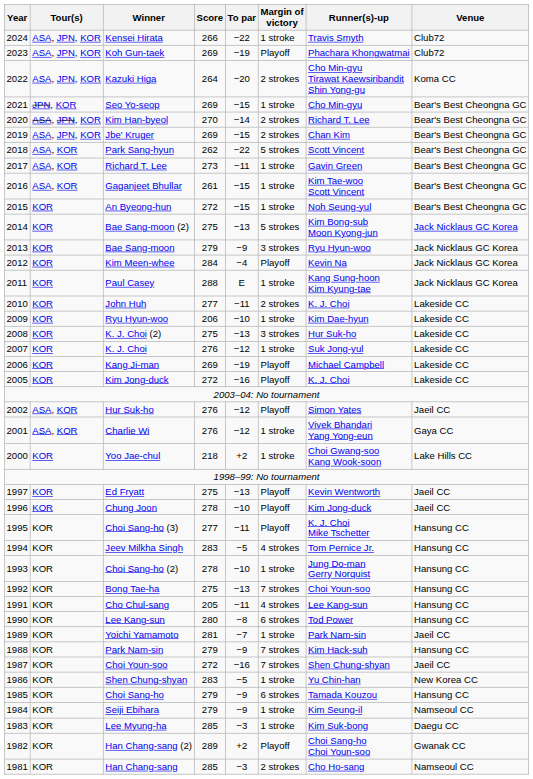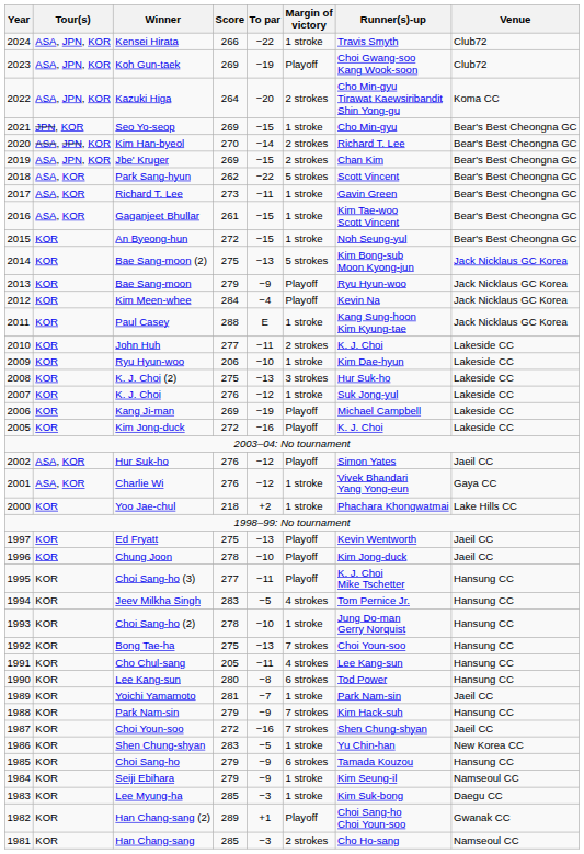 <table class=wikitable style="font-size:95%">
 <tr>
 <th>Year</th>
 <th>Tour(s)</th>
 <th>Winner</th>
 <th>Score</th>
 <th>To par</th>
 <th>Margin of<br>victory</th>
 <th>Runner(s)-up</th>
 <th>Venue</th>
 </tr>
 <tr>
 <td>2024</td>
 <td><a href='#'>ASA</a>, <a href='#'>JPN</a>, <a href='#'>KOR</a></td>
 <td> <a href='#'>Kensei Hirata</a></td>
 <td align=center>266</td>
 <td align=center>−22</td>
 <td>1 stroke</td>
 <td> <a href='#'>Travis Smyth</a></td>
 <td>Club72</td>
 </tr>
 <tr>
 <td>2023</td>
 <td><a href='#'>ASA</a>, <a href='#'>JPN</a>, <a href='#'>KOR</a></td>
 <td> <a href='#'>Koh Gun-taek</a></td>
 <td align=center>269</td>
 <td align=center>−19</td>
 <td>Playoff</td>
-<td> <a href='#'>Phachara Khongwatmai</a></td>
+<td> <a href='#'>Choi Gwang-soo</a><br> <a href='#'>Kang Wook-soon</a></td>
 <td>Club72</td>
 </tr>
 <tr>
 <td>2022</td>
 <td><a href='#'>ASA</a>, <a href='#'>JPN</a>, <a href='#'>KOR</a></td>
 <td> <a href='#'>Kazuki Higa</a></td>
 <td align=center>264</td>
 <td align=center>−20</td>
 <td>2 strokes</td>
 <td> <a href='#'>Cho Min-gyu</a><br> <a href='#'>Tirawat Kaewsiribandit</a><br> <a href='#'>Shin Yong-gu</a></td>
 <td>Koma CC</td>
 </tr>
 <tr>
 <td>2021</td>
 <td><s><a href='#'>JPN</a></s>, <a href='#'>KOR</a></td>
 <td> <a href='#'>Seo Yo-seop</a></td>
 <td align=center>269</td>
 <td align=center>−15</td>
 <td>1 stroke</td>
 <td> <a href='#'>Cho Min-gyu</a></td>
 <td>Bear's Best Cheongna GC</td>
 </tr>
 <tr>
 <td>2020</td>
 <td><s><a href='#'>ASA</a></s>, <s><a href='#'>JPN</a></s>, <a href='#'>KOR</a></td>
 <td> <a href='#'>Kim Han-byeol</a></td>
 <td align="center">270</td>
 <td align=center>−14</td>
 <td>2 strokes</td>
 <td> <a href='#'>Richard T. Lee</a></td>
 <td>Bear's Best Cheongna GC</td>
 </tr>
 <tr>
 <td>2019</td>
 <td><a href='#'>ASA</a>, <a href='#'>JPN</a>, <a href='#'>KOR</a></td>
 <td> <a href='#'>Jbe' Kruger</a></td>
 <td align="center">269</td>
 <td align=center>−15</td>
 <td>2 strokes</td>
 <td> <a href='#'>Chan Kim</a></td>
 <td>Bear's Best Cheongna GC</td>
 </tr>
 <tr>
 <td>2018</td>
 <td><a href='#'>ASA</a>, <a href='#'>KOR</a></td>
 <td> <a href='#'>Park Sang-hyun</a></td>
 <td align="center">262</td>
 <td align=center>−22</td>
 <td>5 strokes</td>
 <td> <a href='#'>Scott Vincent</a></td>
 <td>Bear's Best Cheongna GC</td>
 </tr>
 <tr>
 <td>2017</td>
 <td><a href='#'>ASA</a>, <a href='#'>KOR</a></td>
 <td> <a href='#'>Richard T. Lee</a></td>
 <td align="center">273</td>
 <td align=center>−11</td>
 <td>1 stroke</td>
 <td> <a href='#'>Gavin Green</a></td>
 <td>Bear's Best Cheongna GC</td>
 </tr>
 <tr>
 <td>2016</td>
 <td><a href='#'>ASA</a>, <a href='#'>KOR</a></td>
 <td> <a href='#'>Gaganjeet Bhullar</a></td>
 <td align="center">261</td>
 <td align=center>−15</td>
 <td>1 stroke</td>
 <td> <a href='#'>Kim Tae-woo</a><br> <a href='#'>Scott Vincent</a></td>
 <td>Bear's Best Cheongna GC</td>
 </tr>
 <tr>
 <td>2015</td>
 <td><a href='#'>KOR</a></td>
 <td> <a href='#'>An Byeong-hun</a></td>
 <td align="center">272</td>
 <td align=center>−15</td>
 <td>1 stroke</td>
 <td> <a href='#'>Noh Seung-yul</a></td>
 <td>Bear's Best Cheongna GC</td>
 </tr>
 <tr>
 <td>2014</td>
 <td><a href='#'>KOR</a></td>
 <td> <a href='#'>Bae Sang-moon</a> (2)</td>
 <td align="center">275</td>
 <td align=center>−13</td>
 <td>5 strokes</td>
 <td> <a href='#'>Kim Bong-sub</a><br> <a href='#'>Moon Kyong-jun</a></td>
 <td><a href='#'>Jack Nicklaus GC Korea</a></td>
 </tr>
 <tr>
 <td>2013</td>
 <td><a href='#'>KOR</a></td>
 <td> <a href='#'>Bae Sang-moon</a></td>
 <td align="center">279</td>
 <td align=center>−9</td>
-<td>3 strokes</td>
+<td>Playoff</td>
 <td> <a href='#'>Ryu Hyun-woo</a></td>
 <td>Jack Nicklaus GC Korea</td>
 </tr>
 <tr>
 <td>2012</td>
 <td><a href='#'>KOR</a></td>
 <td> <a href='#'>Kim Meen-whee</a></td>
 <td align="center">284</td>
 <td align=center>−4</td>
 <td>Playoff</td>
 <td> <a href='#'>Kevin Na</a></td>
 <td>Jack Nicklaus GC Korea</td>
 </tr>
 <tr>
 <td>2011</td>
 <td><a href='#'>KOR</a></td>
 <td> <a href='#'>Paul Casey</a></td>
 <td align="center">288</td>
 <td align=center>E</td>
 <td>1 stroke</td>
 <td> <a href='#'>Kang Sung-hoon</a><br> <a href='#'>Kim Kyung-tae</a></td>
 <td>Jack Nicklaus GC Korea</td>
 </tr>
 <tr>
 <td>2010</td>
 <td><a href='#'>KOR</a></td>
 <td> <a href='#'>John Huh</a></td>
 <td align="center">277</td>
 <td align=center>−11</td>
 <td>2 strokes</td>
 <td> <a href='#'>K. J. Choi</a></td>
 <td>Lakeside CC</td>
 </tr>
 <tr>
 <td>2009</td>
 <td><a href='#'>KOR</a></td>
 <td> <a href='#'>Ryu Hyun-woo</a></td>
 <td align="center">206</td>
 <td align=center>−10</td>
 <td>1 stroke</td>
 <td> <a href='#'>Kim Dae-hyun</a></td>
 <td>Lakeside CC</td>
 </tr>
 <tr>
 <td>2008</td>
 <td><a href='#'>KOR</a></td>
 <td> <a href='#'>K. J. Choi</a> (2)</td>
 <td align="center">275</td>
 <td align=center>−13</td>
 <td>3 strokes</td>
 <td> <a href='#'>Hur Suk-ho</a></td>
 <td>Lakeside CC</td>
 </tr>
 <tr>
 <td>2007</td>
 <td><a href='#'>KOR</a></td>
 <td> <a href='#'>K. J. Choi</a></td>
 <td align="center">276</td>
 <td align=center>−12</td>
 <td>1 stroke</td>
 <td> <a href='#'>Suk Jong-yul</a></td>
 <td>Lakeside CC</td>
 </tr>
 <tr>
 <td>2006</td>
 <td><a href='#'>KOR</a></td>
 <td> <a href='#'>Kang Ji-man</a></td>
 <td align="center">269</td>
 <td align=center>−19</td>
 <td>Playoff</td>
 <td> <a href='#'>Michael Campbell</a></td>
 <td>Lakeside CC</td>
 </tr>
 <tr>
 <td>2005</td>
 <td><a href='#'>KOR</a></td>
 <td> <a href='#'>Kim Jong-duck</a></td>
 <td align="center">272</td>
 <td align=center>−16</td>
 <td>Playoff</td>
 <td> <a href='#'>K. J. Choi</a></td>
 <td>Lakeside CC</td>
 </tr>
 <tr>
 <td colspan=8 align=center><em>2003–04: No tournament</em></td>
 </tr>
 <tr>
 <td>2002</td>
 <td><a href='#'>ASA</a>, <a href='#'>KOR</a></td>
 <td> <a href='#'>Hur Suk-ho</a></td>
 <td align="center">276</td>
 <td align=center>−12</td>
 <td>Playoff</td>
 <td> <a href='#'>Simon Yates</a></td>
 <td>Jaeil CC</td>
 </tr>
 <tr>
 <td>2001</td>
 <td><a href='#'>ASA</a>, <a href='#'>KOR</a></td>
 <td> <a href='#'>Charlie Wi</a></td>
 <td align="center">276</td>
 <td align=center>−12</td>
 <td>1 stroke</td>
 <td> <a href='#'>Vivek Bhandari</a><br> <a href='#'>Yang Yong-eun</a></td>
 <td>Gaya CC</td>
 </tr>
 <tr>
 <td>2000</td>
 <td><a href='#'>KOR</a></td>
 <td> <a href='#'>Yoo Jae-chul</a></td>
 <td align="center">218</td>
 <td align=center>+2</td>
 <td>1 stroke</td>
-<td> <a href='#'>Choi Gwang-soo</a><br> <a href='#'>Kang Wook-soon</a></td>
+<td> <a href='#'>Phachara Khongwatmai</a></td>
 <td>Lake Hills CC</td>
 </tr>
 <tr>
 <td colspan=8 align=center><em>1998–99: No tournament</em></td>
 </tr>
 <tr>
 <td>1997</td>
 <td><a href='#'>KOR</a></td>
 <td> <a href='#'>Ed Fryatt</a></td>
 <td align=center>275</td>
 <td align=center>−13</td>
 <td>Playoff</td>
 <td> <a href='#'>Kevin Wentworth</a></td>
 <td>Jaeil CC</td>
 </tr>
 <tr>
 <td>1996</td>
 <td><a href='#'>KOR</a></td>
 <td> <a href='#'>Chung Joon</a></td>
 <td align=center>278</td>
 <td align=center>−10</td>
 <td>Playoff</td>
 <td> <a href='#'>Kim Jong-duck</a></td>
 <td>Jaeil CC</td>
 </tr>
 <tr>
 <td>1995</td>
 <td>KOR</td>
 <td> <a href='#'>Choi Sang-ho</a> (3)</td>
 <td align=center>277</td>
 <td align=center>−11</td>
 <td>Playoff</td>
 <td> <a href='#'>K. J. Choi</a><br> <a href='#'>Mike Tschetter</a></td>
 <td>Hansung CC</td>
 </tr>
 <tr>
 <td>1994</td>
 <td>KOR</td>
 <td> <a href='#'>Jeev Milkha Singh</a></td>
 <td align=center>283</td>
 <td align=center>−5</td>
 <td>4 strokes</td>
 <td> <a href='#'>Tom Pernice Jr.</a></td>
 <td>Hansung CC</td>
 </tr>
 <tr>
 <td>1993</td>
 <td>KOR</td>
 <td> <a href='#'>Choi Sang-ho</a> (2)</td>
 <td align=center>278</td>
 <td align=center>−10</td>
 <td>1 stroke</td>
 <td> <a href='#'>Jung Do-man</a><br> <a href='#'>Gerry Norquist</a></td>
 <td>Hansung CC</td>
 </tr>
 <tr>
 <td>1992</td>
 <td>KOR</td>
 <td> <a href='#'>Bong Tae-ha</a></td>
 <td align=center>275</td>
 <td align=center>−13</td>
 <td>7 strokes</td>
 <td> <a href='#'>Choi Youn-soo</a></td>
 <td>Hansung CC</td>
 </tr>
 <tr>
 <td>1991</td>
 <td>KOR</td>
 <td> <a href='#'>Cho Chul-sang</a></td>
 <td align=center>205</td>
 <td align=center>−11</td>
 <td>4 strokes</td>
 <td> <a href='#'>Lee Kang-sun</a></td>
 <td>Hansung CC</td>
 </tr>
 <tr>
 <td>1990</td>
 <td>KOR</td>
 <td> <a href='#'>Lee Kang-sun</a></td>
 <td align=center>280</td>
 <td align=center>−8</td>
 <td>6 strokes</td>
 <td> <a href='#'>Tod Power</a></td>
 <td>Hansung CC</td>
 </tr>
 <tr>
 <td>1989</td>
 <td>KOR</td>
 <td> <a href='#'>Yoichi Yamamoto</a></td>
 <td align=center>281</td>
 <td align=center>−7</td>
 <td>1 stroke</td>
 <td> <a href='#'>Park Nam-sin</a></td>
 <td>Jaeil CC</td>
 </tr>
 <tr>
 <td>1988</td>
 <td>KOR</td>
 <td> <a href='#'>Park Nam-sin</a></td>
 <td align=center>279</td>
 <td align=center>−9</td>
 <td>7 strokes</td>
 <td> <a href='#'>Kim Hack-suh</a></td>
 <td>Hansung CC</td>
 </tr>
 <tr>
 <td>1987</td>
 <td>KOR</td>
 <td> <a href='#'>Choi Youn-soo</a></td>
 <td align=center>272</td>
 <td align=center>−16</td>
 <td>7 strokes</td>
 <td> <a href='#'>Shen Chung-shyan</a></td>
 <td>Jaeil CC</td>
 </tr>
 <tr>
 <td>1986</td>
 <td>KOR</td>
 <td> <a href='#'>Shen Chung-shyan</a></td>
 <td align=center>283</td>
 <td align=center>−5</td>
 <td>1 stroke</td>
 <td> <a href='#'>Yu Chin-han</a></td>
 <td>New Korea CC</td>
 </tr>
 <tr>
 <td>1985</td>
 <td>KOR</td>
 <td> <a href='#'>Choi Sang-ho</a></td>
 <td align=center>279</td>
 <td align=center>−9</td>
 <td>6 strokes</td>
 <td> <a href='#'>Tamada Kouzou</a></td>
 <td>Hansung CC</td>
 </tr>
 <tr>
 <td>1984</td>
 <td>KOR</td>
 <td> <a href='#'>Seiji Ebihara</a></td>
 <td align=center>279</td>
 <td align=center>−9</td>
 <td>1 stroke</td>
 <td> <a href='#'>Kim Seung-il</a></td>
 <td>Namseoul CC</td>
 </tr>
 <tr>
 <td>1983</td>
 <td>KOR</td>
 <td> <a href='#'>Lee Myung-ha</a></td>
 <td align=center>285</td>
 <td align=center>−3</td>
 <td>1 stroke</td>
 <td> <a href='#'>Kim Suk-bong</a></td>
 <td>Daegu CC</td>
 </tr>
 <tr>
 <td>1982</td>
 <td>KOR</td>
 <td> <a href='#'>Han Chang-sang</a> (2)</td>
 <td align=center>289</td>
-<td align=center>+2</td>
+<td align=center>+1</td>
 <td>Playoff</td>
 <td> <a href='#'>Choi Sang-ho</a><br> <a href='#'>Choi Youn-soo</a></td>
 <td>Gwanak CC</td>
 </tr>
 <tr>
 <td>1981</td>
 <td>KOR</td>
 <td> <a href='#'>Han Chang-sang</a></td>
 <td align=center>285</td>
 <td align=center>−3</td>
 <td>2 strokes</td>
 <td> <a href='#'>Cho Ho-sang</a></td>
 <td>Namseoul CC</td>
 </tr>
 </table>
